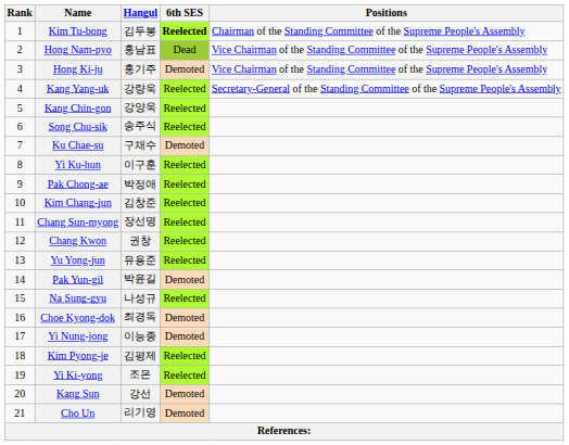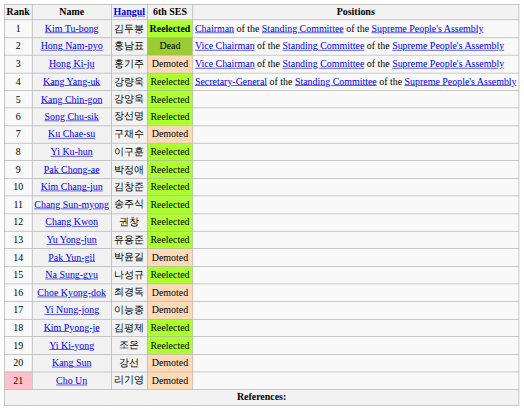 <table class="wikitable sortable">
 <tr>
 <th>Rank</th>
 <th>Name</th>
 <th class="unsortable"><a href='#'>Hangul</a></th>
 <th>6th SES</th>
 <th>Positions</th>
 </tr>
 <tr>
 <td align="center">1</td>
 <th align="center" scope="row" style="font-weight:normal;"><a href='#'>Kim Tu-bong</a></th>
 <th align="center" scope="row" style="font-weight:normal;">김두봉</th>
 <td align="center" style="background: GreenYellow"><strong>Reelected</strong></td>
 <td><a href='#'>Chairman</a> of the <a href='#'>Standing Committee</a> of the <a href='#'>Supreme People's Assembly</a></td>
 </tr>
 <tr>
 <td align="center">2</td>
 <th align="center" scope="row" style="font-weight:normal;"><a href='#'>Hong Nam-pyo</a></th>
 <th align="center" scope="row" style="font-weight:normal;">홍남표</th>
 <td data-sort-value="1" align="center" style="background: YellowGreen">Dead</td>
 <td><a href='#'>Vice Chairman</a> of the <a href='#'>Standing Committee</a> of the <a href='#'>Supreme People's Assembly</a></td>
 </tr>
 <tr>
 <td align="center">3</td>
 <th align="center" scope="row" style="font-weight:normal;"><a href='#'>Hong Ki-ju</a></th>
 <th align="center" scope="row" style="font-weight:normal;">홍기주</th>
 <td style="background: PeachPuff" align="center">Demoted</td>
 <td><a href='#'>Vice Chairman</a> of the <a href='#'>Standing Committee</a> of the <a href='#'>Supreme People's Assembly</a></td>
 </tr>
 <tr>
 <td align="center">4</td>
 <th align="center" scope="row" style="font-weight:normal;"><a href='#'>Kang Yang-uk</a></th>
 <th align="center" scope="row" style="font-weight:normal;">강량욱</th>
 <td align="center" style="background: GreenYellow">Reelected</td>
 <td><a href='#'>Secretary-General</a> of the <a href='#'>Standing Committee</a> of the <a href='#'>Supreme People's Assembly</a></td>
 </tr>
 <tr>
 <td align="center">5</td>
 <th align="center" scope="row" style="font-weight:normal;"><a href='#'>Kang Chin-gon</a></th>
 <th align="center" scope="row" style="font-weight:normal;">강양욱</th>
 <td align="center" style="background: GreenYellow">Reelected</td>
 <td></td>
 </tr>
 <tr>
 <td align="center">6</td>
 <th align="center" scope="row" style="font-weight:normal;"><a href='#'>Song Chu-sik</a></th>
-<th align="center" scope="row" style="font-weight:normal;">송주식</th>
+<th align="center" scope="row" style="font-weight:normal;">장선명</th>
 <td align="center" style="background: GreenYellow">Reelected</td>
 <td></td>
 </tr>
 <tr>
 <td align="center">7</td>
 <th align="center" scope="row" style="font-weight:normal;"><a href='#'>Ku Chae-su</a></th>
 <th align="center" scope="row" style="font-weight:normal;">구채수</th>
 <td style="background: PeachPuff" align="center">Demoted</td>
 <td></td>
 </tr>
 <tr>
 <td align="center">8</td>
 <th align="center" scope="row" style="font-weight:normal;"><a href='#'>Yi Ku-hun</a></th>
 <th align="center" scope="row" style="font-weight:normal;">이구훈</th>
 <td align="center" style="background: GreenYellow">Reelected</td>
 <td></td>
 </tr>
 <tr>
 <td align="center">9</td>
 <th align="center" scope="row" style="font-weight:normal;"><a href='#'>Pak Chong-ae</a></th>
 <th align="center" scope="row" style="font-weight:normal;">박정애</th>
 <td align="center" style="background: GreenYellow">Reelected</td>
 <td></td>
 </tr>
 <tr>
 <td align="center">10</td>
 <th align="center" scope="row" style="font-weight:normal;"><a href='#'>Kim Chang-jun</a></th>
 <th align="center" scope="row" style="font-weight:normal;">김창준</th>
 <td align="center" style="background: GreenYellow">Reelected</td>
 <td></td>
 </tr>
 <tr>
 <td align="center">11</td>
 <th align="center" scope="row" style="font-weight:normal;"><a href='#'>Chang Sun-myong</a></th>
-<th align="center" scope="row" style="font-weight:normal;">장선명</th>
+<th align="center" scope="row" style="font-weight:normal;">송주식</th>
 <td align="center" style="background: GreenYellow">Reelected</td>
 <td></td>
 </tr>
 <tr>
 <td align="center">12</td>
 <th align="center" scope="row" style="font-weight:normal;"><a href='#'>Chang Kwon</a></th>
 <th align="center" scope="row" style="font-weight:normal;">권창</th>
 <td align="center" style="background: GreenYellow">Reelected</td>
 <td></td>
 </tr>
 <tr>
 <td align="center">13</td>
 <th align="center" scope="row" style="font-weight:normal;"><a href='#'>Yu Yong-jun</a></th>
 <th align="center" scope="row" style="font-weight:normal;">유용준</th>
 <td align="center" style="background: GreenYellow">Reelected</td>
 <td></td>
 </tr>
 <tr>
 <td align="center">14</td>
 <th align="center" scope="row" style="font-weight:normal;"><a href='#'>Pak Yun-gil</a></th>
 <th align="center" scope="row" style="font-weight:normal;">박윤길</th>
 <td style="background: PeachPuff" align="center">Demoted</td>
 <td></td>
 </tr>
 <tr>
 <td align="center">15</td>
 <th align="center" scope="row" style="font-weight:normal;"><a href='#'>Na Sung-gyu</a></th>
 <th align="center" scope="row" style="font-weight:normal;">나성규</th>
 <td align="center" style="background: GreenYellow">Reelected</td>
 <td></td>
 </tr>
 <tr>
 <td align="center">16</td>
 <th align="center" scope="row" style="font-weight:normal;"><a href='#'>Choe Kyong-dok</a></th>
 <th align="center" scope="row" style="font-weight:normal;">최경독</th>
 <td style="background: PeachPuff" align="center">Demoted</td>
 <td></td>
 </tr>
 <tr>
 <td align="center">17</td>
 <th align="center" scope="row" style="font-weight:normal;"><a href='#'>Yi Nung-jong</a></th>
 <th align="center" scope="row" style="font-weight:normal;">이능종</th>
 <td style="background: PeachPuff" align="center">Demoted</td>
 <td></td>
 </tr>
 <tr>
 <td align="center">18</td>
 <th align="center" scope="row" style="font-weight:normal;"><a href='#'>Kim Pyong-je</a></th>
 <th align="center" scope="row" style="font-weight:normal;">김평제</th>
 <td align="center" style="background: GreenYellow">Reelected</td>
 <td></td>
 </tr>
 <tr>
 <td align="center">19</td>
 <th align="center" scope="row" style="font-weight:normal;"><a href='#'>Yi Ki-yong</a></th>
 <th align="center" scope="row" style="font-weight:normal;">조은</th>
 <td align="center" style="background: GreenYellow">Reelected</td>
 <td></td>
 </tr>
 <tr>
 <td align="center">20</td>
 <th align="center" scope="row" style="font-weight:normal;"><a href='#'>Kang Sun</a></th>
 <th align="center" scope="row" style="font-weight:normal;">강선</th>
 <td style="background: PeachPuff" align="center">Demoted</td>
 <td></td>
 </tr>
 <tr>
-<td align="center">21</td>
+<td align="center" style="background: pink;">21</td>
 <th align="center" scope="row" style="font-weight:normal;"><a href='#'>Cho Un</a></th>
 <th align="center" scope="row" style="font-weight:normal;">리기영</th>
 <td style="background: PeachPuff" align="center">Demoted</td>
 <td></td>
 </tr>
 <tr>
 <th colspan="6" unsortable><strong>References:</strong><br></th>
 </tr>
 </table>
